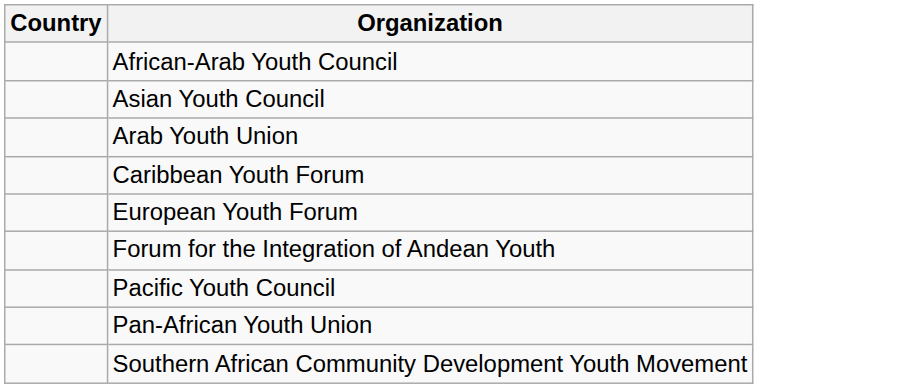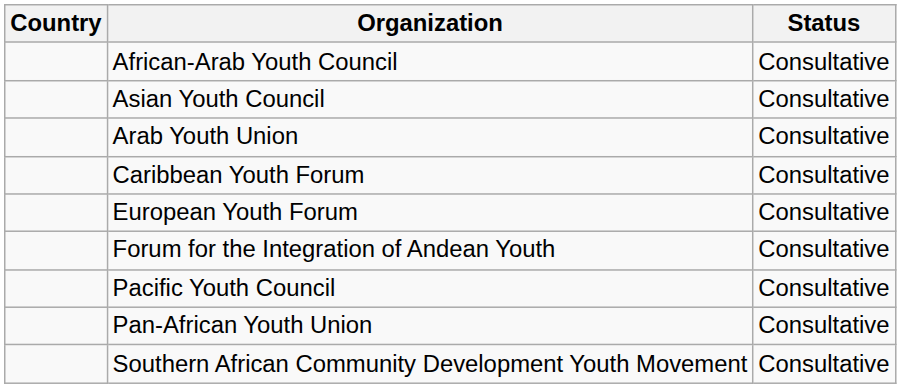 <table class="wikitable sortable">
 <tr>
 <th>Country</th>
 <th>Organization</th>
+<th>Status</th>
 </tr>
 <tr>
 <td></td>
 <td>African-Arab Youth Council</td>
+<td>Consultative</td>
 </tr>
 <tr>
 <td></td>
 <td>Asian Youth Council</td>
+<td>Consultative</td>
 </tr>
 <tr>
 <td></td>
 <td>Arab Youth Union</td>
+<td>Consultative</td>
 </tr>
 <tr>
 <td></td>
 <td>Caribbean Youth Forum</td>
+<td>Consultative</td>
 </tr>
 <tr>
 <td></td>
 <td>European Youth Forum</td>
+<td>Consultative</td>
 </tr>
 <tr>
 <td></td>
 <td>Forum for the Integration of Andean Youth</td>
+<td>Consultative</td>
 </tr>
 <tr>
 <td></td>
 <td>Pacific Youth Council</td>
+<td>Consultative</td>
 </tr>
 <tr>
 <td></td>
 <td>Pan-African Youth Union</td>
+<td>Consultative</td>
 </tr>
 <tr>
 <td></td>
 <td>Southern African Community Development Youth Movement</td>
+<td>Consultative</td>
 </tr>
 </table>
